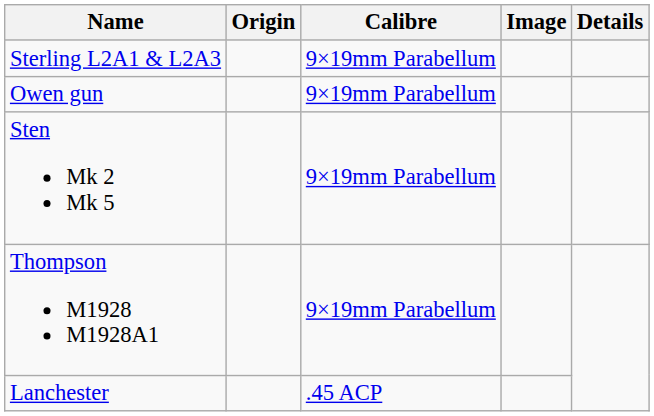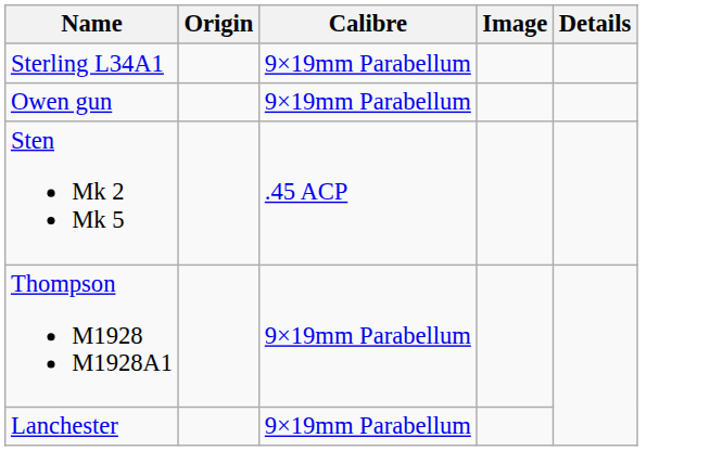 <table class="wikitable">
 <tr>
 <th>Name</th>
 <th>Origin</th>
 <th>Calibre</th>
 <th>Image</th>
 <th>Details</th>
 </tr>
 <tr>
-<td><a href='#'>Sterling L2A1 & L2A3</a></td>
+<td><a href='#'>Sterling L34A1</a></td>
 <td></td>
 <td><a href='#'>9×19mm Parabellum</a></td>
 <td></td>
 <td></td>
 </tr>
 <tr>
 <td><a href='#'>Owen gun</a></td>
 <td></td>
 <td><a href='#'>9×19mm Parabellum</a></td>
 <td></td>
 <td></td>
 </tr>
 <tr>
 <td><a href='#'>Sten</a><br><ul><li>Mk 2</li><li>Mk 5</li></ul></td>
 <td></td>
-<td><a href='#'>9×19mm Parabellum</a></td>
+<td><a href='#'>.45 ACP</a></td>
 <td></td>
 <td></td>
 </tr>
 <tr>
 <td><a href='#'>Thompson</a><br><ul><li>M1928</li><li>M1928A1</li></ul></td>
 <td></td>
 <td><a href='#'>9×19mm Parabellum</a></td>
 <td></td>
 </tr>
 <tr>
 <td><a href='#'>Lanchester</a></td>
 <td></td>
-<td><a href='#'>.45 ACP</a></td>
+<td><a href='#'>9×19mm Parabellum</a></td>
 <td></td>
 </tr>
 </table>
